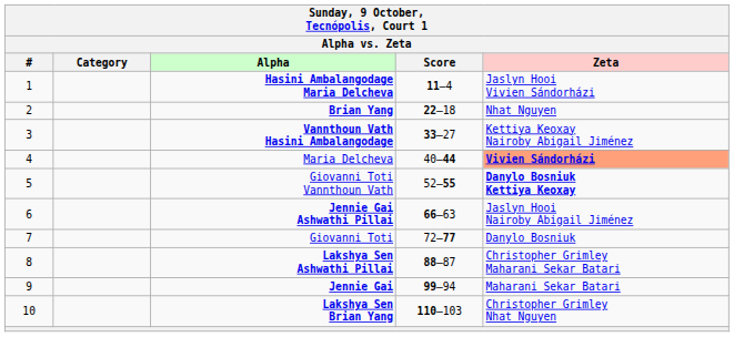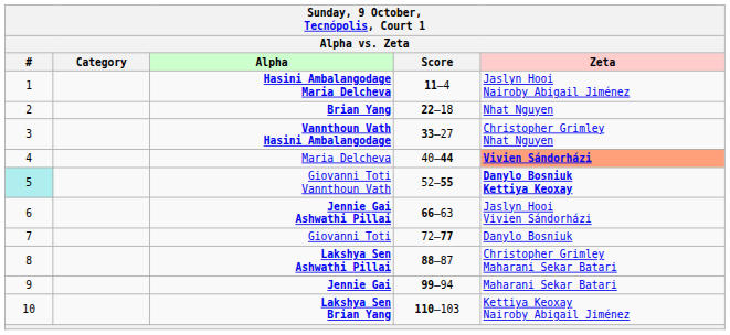 <table class="collapse wikitable" style="font-size:90%; text-align:center" width="90%">
 <tr>
 <th colspan="5">Sunday, 9 October, <br><a href='#'>Tecnópolis</a>, Court 1</th>
 </tr>
 <tr>
 <th colspan="5">Alpha vs. Zeta</th>
 </tr>
 <tr>
 <th width="25">#</th>
 <th width="50">Category</th>
 <th style="background-color:#CCFFCC" width="150">Alpha</th>
 <th width="50">Score<br></th>
 <th style="background-color:#FFCCCC" width="150">Zeta</th>
 </tr>
 <tr>
 <td>1</td>
 <td></td>
 <td align="right"><strong><a href='#'>Hasini Ambalangodage</a> <br><a href='#'>Maria Delcheva</a> </strong></td>
 <td><strong>11</strong>–4<br></td>
-<td align="left"> <a href='#'>Jaslyn Hooi</a><br> <a href='#'>Vivien Sándorházi</a></td>
+<td align="left"> <a href='#'>Jaslyn Hooi</a><br> <a href='#'>Nairoby Abigail Jiménez</a></td>
 </tr>
 <tr>
 <td>2</td>
 <td></td>
 <td align="right"><strong><a href='#'>Brian Yang</a> </strong></td>
 <td><strong>22</strong>–18<br></td>
 <td align="left"> <a href='#'>Nhat Nguyen</a></td>
 </tr>
 <tr>
 <td>3</td>
 <td></td>
 <td align="right"><strong><a href='#'>Vannthoun Vath</a> <br><a href='#'>Hasini Ambalangodage</a> </strong></td>
 <td><strong>33</strong>–27<br></td>
-<td align="left"> <a href='#'>Kettiya Keoxay</a><br> <a href='#'>Nairoby Abigail Jiménez</a></td>
+<td align="left"> <a href='#'>Christopher Grimley</a><br> <a href='#'>Nhat Nguyen</a></td>
 </tr>
 <tr>
 <td>4</td>
 <td></td>
 <td align="right"><a href='#'>Maria Delcheva</a> </td>
 <td>40–<strong>44</strong><br></td>
 <td align="left" style="background: lightsalmon;"><strong> <a href='#'>Vivien Sándorházi</a></strong></td>
 </tr>
 <tr>
-<td>5</td>
+<td style="background: paleturquoise;">5</td>
 <td></td>
 <td align="right"><a href='#'>Giovanni Toti</a> <br><a href='#'>Vannthoun Vath</a> </td>
 <td>52–<strong>55</strong><br></td>
 <td align="left"><strong> <a href='#'>Danylo Bosniuk</a><br> <a href='#'>Kettiya Keoxay</a></strong></td>
 </tr>
 <tr>
 <td>6</td>
 <td></td>
 <td align="right"><strong><a href='#'>Jennie Gai</a> <br><a href='#'>Ashwathi Pillai</a> </strong></td>
 <td><strong>66</strong>–63<br></td>
-<td align="left"> <a href='#'>Jaslyn Hooi</a><br> <a href='#'>Nairoby Abigail Jiménez</a></td>
+<td align="left"> <a href='#'>Jaslyn Hooi</a><br> <a href='#'>Vivien Sándorházi</a></td>
 </tr>
 <tr>
 <td>7</td>
 <td></td>
 <td align="right"><a href='#'>Giovanni Toti</a> </td>
 <td>72–<strong>77</strong><br></td>
 <td align="left"> <a href='#'>Danylo Bosniuk</a></td>
 </tr>
 <tr>
 <td>8</td>
 <td></td>
 <td align="right"><strong><a href='#'>Lakshya Sen</a> <br><a href='#'>Ashwathi Pillai</a> </strong></td>
 <td><strong>88</strong>–87<br></td>
 <td align="left"> <a href='#'>Christopher Grimley</a><br> <a href='#'>Maharani Sekar Batari</a></td>
 </tr>
 <tr>
 <td>9</td>
 <td></td>
 <td align="right"><strong><a href='#'>Jennie Gai</a> </strong></td>
 <td><strong>99</strong>–94<br></td>
 <td align="left"> <a href='#'>Maharani Sekar Batari</a></td>
 </tr>
 <tr>
 <td>10</td>
 <td></td>
 <td align="right"><strong><a href='#'>Lakshya Sen</a> <br><a href='#'>Brian Yang</a> </strong></td>
 <td><strong>110</strong>–103<br></td>
-<td align="left"> <a href='#'>Christopher Grimley</a><br> <a href='#'>Nhat Nguyen</a></td>
+<td align="left"> <a href='#'>Kettiya Keoxay</a><br> <a href='#'>Nairoby Abigail Jiménez</a></td>
 </tr>
 <tr>
 <th colspan="5"></th>
 </tr>
 </table>
